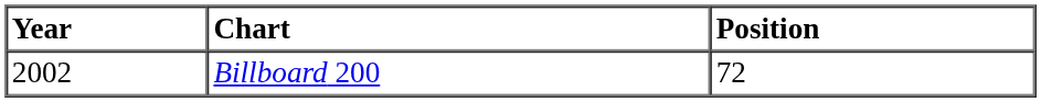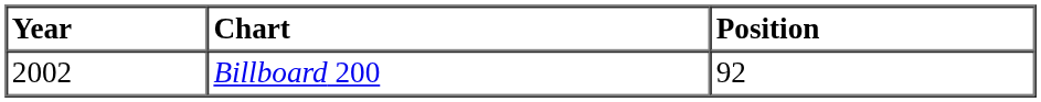 <table border=1 cellspacing=0 cellpadding=2 width="550">
 <tr>
 <th align="left" valign="top">Year</th>
 <th align="left" valign="top">Chart</th>
 <th align="left" valign="top">Position</th>
 </tr>
 <tr>
 <td align="left" valign="top">2002</td>
 <td align="left" valign="top"><a href='#'><em>Billboard</em> 200</a></td>
-<td align="left" valign="top">72</td>
+<td align="left" valign="top">92</td>
 </tr>
 <tr>
 </tr>
 </table>
